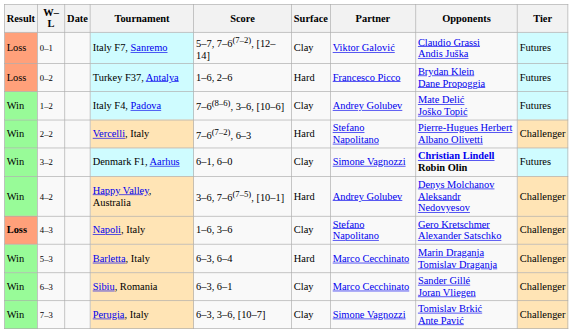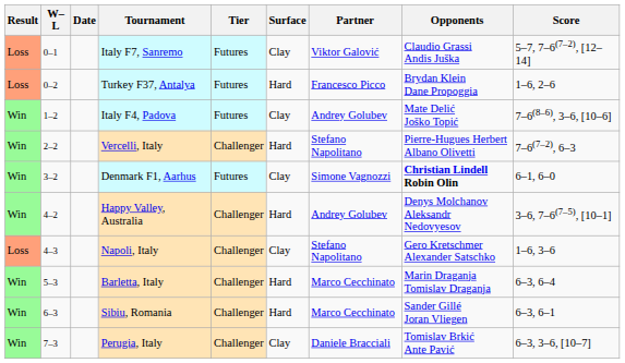 <table class="sortable wikitable">
 <tr>
 <th>Result</th>
 <th class="unsortable">W–L</th>
 <th>Date</th>
 <th>Tournament</th>
-<th class="unsortable">Score</th>
+<th>Tier</th>
 <th>Surface</th>
 <th>Partner</th>
 <th>Opponents</th>
-<th>Tier</th>
+<th class="unsortable">Score</th>
 </tr>
 <tr>
 <td style="background:#ffa07a;">Loss</td>
 <td><small>0–1</small></td>
 <td></td>
 <td style="background:#cffcff;">Italy F7, <a href='#'>Sanremo</a></td>
-<td>5–7, 7–6<sup>(7–2)</sup>, [12–14]</td>
+<td style="background:#cffcff;">Futures</td>
 <td>Clay</td>
 <td> <a href='#'>Viktor Galović</a></td>
 <td> <a href='#'>Claudio Grassi</a> <br>  <a href='#'>Andis Juška</a></td>
-<td style="background:#cffcff;">Futures</td>
+<td>5–7, 7–6<sup>(7–2)</sup>, [12–14]</td>
 </tr>
 <tr>
 <td style="background:#ffa07a;">Loss</td>
 <td><small>0–2</small></td>
 <td></td>
 <td style="background:#cffcff;">Turkey F37, <a href='#'>Antalya</a></td>
-<td>1–6, 2–6</td>
+<td style="background:#cffcff;">Futures</td>
 <td>Hard</td>
 <td> <a href='#'>Francesco Picco</a></td>
 <td> <a href='#'>Brydan Klein</a> <br>  <a href='#'>Dane Propoggia</a></td>
-<td style="background:#cffcff;">Futures</td>
+<td>1–6, 2–6</td>
 </tr>
 <tr>
 <td style="background:#98fb98;">Win</td>
 <td><small>1–2</small></td>
 <td></td>
 <td style="background:#cffcff;">Italy F4, <a href='#'>Padova</a></td>
-<td>7–6<sup>(8–6)</sup>, 3–6, [10–6]</td>
+<td style="background:#cffcff;">Futures</td>
 <td>Clay</td>
 <td> <a href='#'>Andrey Golubev</a></td>
 <td> <a href='#'>Mate Delić</a> <br>  <a href='#'>Joško Topić</a></td>
-<td style="background:#cffcff;">Futures</td>
+<td>7–6<sup>(8–6)</sup>, 3–6, [10–6]</td>
 </tr>
 <tr>
 <td style="background:#98fb98;">Win</td>
 <td><small>2–2</small></td>
 <td></td>
 <td style="background:moccasin;"><a href='#'>Vercelli</a>, Italy</td>
-<td>7–6<sup>(7–2)</sup>, 6–3</td>
+<td style="background:moccasin;">Challenger</td>
 <td>Hard</td>
 <td> <a href='#'>Stefano Napolitano</a></td>
 <td> <a href='#'>Pierre-Hugues Herbert</a> <br>  <a href='#'>Albano Olivetti</a></td>
-<td style="background:moccasin;">Challenger</td>
+<td>7–6<sup>(7–2)</sup>, 6–3</td>
 </tr>
 <tr>
 <td style="background:#98fb98;">Win</td>
 <td><small>3–2</small></td>
 <td></td>
 <td style="background:#cffcff;">Denmark F1, <a href='#'>Aarhus</a></td>
-<td>6–1, 6–0</td>
+<td style="background:#cffcff;">Futures</td>
 <td>Clay</td>
 <td> <a href='#'>Simone Vagnozzi</a></td>
 <td><strong> <a href='#'>Christian Lindell</a> <br>  Robin Olin</strong></td>
-<td style="background:#cffcff;">Futures</td>
+<td>6–1, 6–0</td>
 </tr>
 <tr>
 <td style="background:#98fb98;">Win</td>
 <td><small>4–2</small></td>
 <td></td>
 <td style="background:moccasin;"><a href='#'>Happy Valley</a>, Australia</td>
-<td>3–6, 7–6<sup>(7–5)</sup>, [10–1]</td>
+<td style="background:moccasin;">Challenger</td>
 <td>Hard</td>
 <td> <a href='#'>Andrey Golubev</a></td>
 <td> <a href='#'>Denys Molchanov</a> <br>  <a href='#'>Aleksandr Nedovyesov</a></td>
-<td style="background:moccasin;">Challenger</td>
+<td>3–6, 7–6<sup>(7–5)</sup>, [10–1]</td>
 </tr>
 <tr>
-<td style="background:#ffa07a;"><strong>Loss</strong></td>
+<td style="background:#ffa07a;">Loss</td>
 <td><small>4–3</small></td>
 <td></td>
 <td style="background:moccasin;"><a href='#'>Napoli</a>, Italy</td>
-<td>1–6, 3–6</td>
+<td style="background:moccasin;">Challenger</td>
 <td>Clay</td>
 <td> <a href='#'>Stefano Napolitano</a></td>
 <td> <a href='#'>Gero Kretschmer</a> <br>  <a href='#'>Alexander Satschko</a></td>
-<td style="background:moccasin;">Challenger</td>
+<td>1–6, 3–6</td>
 </tr>
 <tr>
 <td style="background:#98fb98;">Win</td>
 <td><small>5–3</small></td>
 <td></td>
 <td style="background:moccasin;"><a href='#'>Barletta</a>, Italy</td>
-<td>6–3, 6–4</td>
+<td style="background:moccasin;">Challenger</td>
 <td>Hard</td>
 <td> <a href='#'>Marco Cecchinato</a></td>
 <td> <a href='#'>Marin Draganja</a> <br>  <a href='#'>Tomislav Draganja</a></td>
-<td style="background:moccasin;">Challenger</td>
+<td>6–3, 6–4</td>
 </tr>
 <tr>
 <td style="background:#98fb98;">Win</td>
 <td><small>6–3</small></td>
 <td></td>
 <td style="background:moccasin;"><a href='#'>Sibiu</a>, Romania</td>
-<td>6–3, 6–1</td>
-<td>Clay</td>
+<td style="background:moccasin;">Challenger</td>
+<td>Hard</td>
 <td> <a href='#'>Marco Cecchinato</a></td>
 <td> <a href='#'>Sander Gillé</a> <br>  <a href='#'>Joran Vliegen</a></td>
-<td style="background:moccasin;">Challenger</td>
+<td>6–3, 6–1</td>
 </tr>
 <tr>
 <td style="background:#98fb98;">Win</td>
 <td><small>7–3</small></td>
 <td></td>
 <td style="background:moccasin;"><a href='#'>Perugia</a>, Italy</td>
+<td style="background:moccasin;">Challenger</td>
+<td>Clay</td>
+<td> <a href='#'>Daniele Bracciali</a></td>
+<td> <a href='#'>Tomislav Brkić</a> <br>  <a href='#'>Ante Pavić</a></td>
 <td>6–3, 3–6, [10–7]</td>
-<td>Clay</td>
-<td> <a href='#'>Simone Vagnozzi</a></td>
-<td> <a href='#'>Tomislav Brkić</a> <br>  <a href='#'>Ante Pavić</a></td>
-<td style="background:moccasin;">Challenger</td>
 </tr>
 </table>
